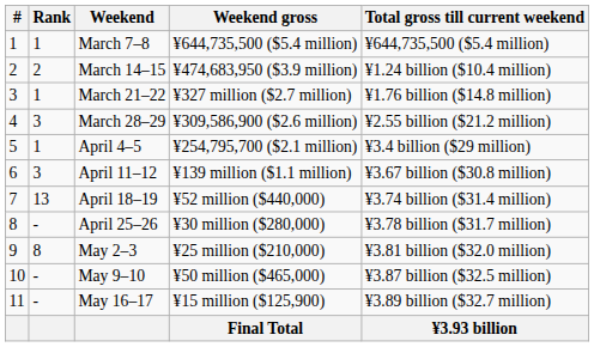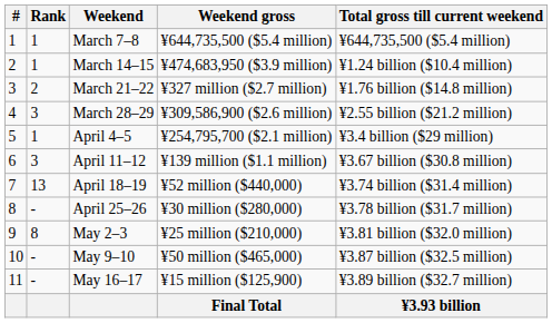 <table class = wikitable>
 <tr>
 <th>#</th>
 <th>Rank</th>
 <th>Weekend</th>
 <th>Weekend gross</th>
 <th>Total gross till current weekend</th>
 </tr>
 <tr>
 <td>1</td>
 <td>1</td>
 <td>March 7–8</td>
 <td>¥644,735,500 ($5.4 million)</td>
 <td>¥644,735,500 ($5.4 million)</td>
 </tr>
 <tr>
 <td>2</td>
-<td>2</td>
+<td>1</td>
 <td>March 14–15</td>
 <td>¥474,683,950 ($3.9 million)</td>
 <td>¥1.24 billion ($10.4 million)</td>
 </tr>
 <tr>
 <td>3</td>
-<td>1</td>
+<td>2</td>
 <td>March 21–22</td>
 <td>¥327 million ($2.7 million)</td>
 <td>¥1.76 billion ($14.8 million)</td>
 </tr>
 <tr>
 <td>4</td>
 <td>3</td>
 <td>March 28–29</td>
 <td>¥309,586,900 ($2.6 million)</td>
 <td>¥2.55 billion ($21.2 million)</td>
 </tr>
 <tr>
 <td>5</td>
 <td>1</td>
 <td>April 4–5</td>
 <td>¥254,795,700 ($2.1 million)</td>
 <td>¥3.4 billion ($29 million)</td>
 </tr>
 <tr>
 <td>6</td>
 <td>3</td>
 <td>April 11–12</td>
 <td>¥139 million ($1.1 million)</td>
 <td>¥3.67 billion ($30.8 million)</td>
 </tr>
 <tr>
 <td>7</td>
 <td>13</td>
 <td>April 18–19</td>
 <td>¥52 million ($440,000)</td>
 <td>¥3.74 billion ($31.4 million)</td>
 </tr>
 <tr>
 <td>8</td>
 <td>-</td>
 <td>April 25–26</td>
 <td>¥30 million ($280,000)</td>
 <td>¥3.78 billion ($31.7 million)</td>
 </tr>
 <tr>
 <td>9</td>
 <td>8</td>
 <td>May 2–3</td>
 <td>¥25 million ($210,000)</td>
 <td>¥3.81 billion ($32.0 million)</td>
 </tr>
 <tr>
 <td>10</td>
 <td>-</td>
 <td>May 9–10</td>
 <td>¥50 million ($465,000)</td>
 <td>¥3.87 billion ($32.5 million)</td>
 </tr>
 <tr>
 <td>11</td>
 <td>-</td>
 <td>May 16–17</td>
 <td>¥15 million ($125,900)</td>
 <td>¥3.89 billion ($32.7 million)</td>
 </tr>
 <tr>
 <th></th>
 <th></th>
 <th></th>
 <th>Final Total</th>
 <th>¥3.93 billion</th>
 </tr>
 </table>
